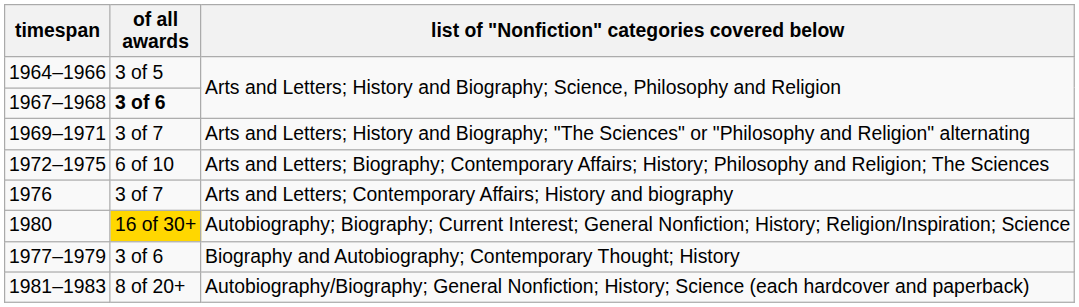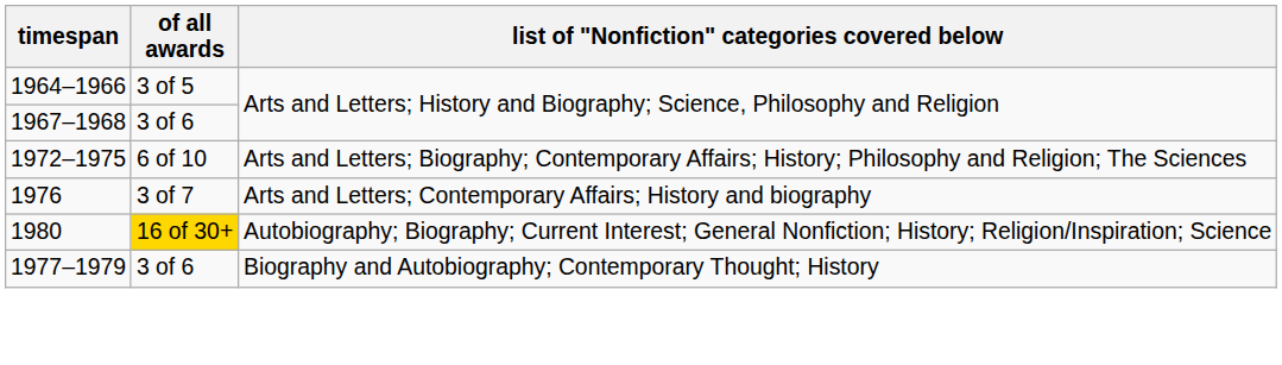 <table class="wikitable">
 <tr>
 <th>timespan</th>
 <th>of all<br>awards</th>
 <th>list of "Nonfiction" categories covered below</th>
 </tr>
 <tr>
 <td>1964–1966</td>
 <td>3 of 5</td>
 <td rowspan="2">Arts and Letters; History and Biography; Science, Philosophy and Religion</td>
 </tr>
 <tr>
 <td>1967–1968</td>
-<td><strong>3 of 6</strong></td>
-</tr>
-<tr>
-<td>1969–1971</td>
-<td>3 of 7</td>
-<td>Arts and Letters; History and Biography; "The Sciences" or "Philosophy and Religion" alternating</td>
+<td>3 of 6</td>
 </tr>
 <tr>
 <td>1972–1975</td>
 <td>6 of 10</td>
 <td>Arts and Letters; Biography; Contemporary Affairs; History; Philosophy and Religion; The Sciences</td>
 </tr>
 <tr>
 <td>1976</td>
 <td>3 of 7</td>
 <td>Arts and Letters; Contemporary Affairs; History and biography</td>
 </tr>
 <tr>
 <td>1980</td>
 <td style="background: gold;">16 of 30+</td>
 <td>Autobiography; Biography; Current Interest; General Nonfiction; History; Religion/Inspiration; Science</td>
 </tr>
 <tr>
 <td>1977–1979</td>
 <td>3 of 6</td>
 <td>Biography and Autobiography; Contemporary Thought; History</td>
 </tr>
-<tr>
-<td>1981–1983</td>
-<td>8 of 20+</td>
-<td>Autobiography/Biography; General Nonfiction; History; Science (each hardcover and paperback)</td>
-</tr>
 </table>
